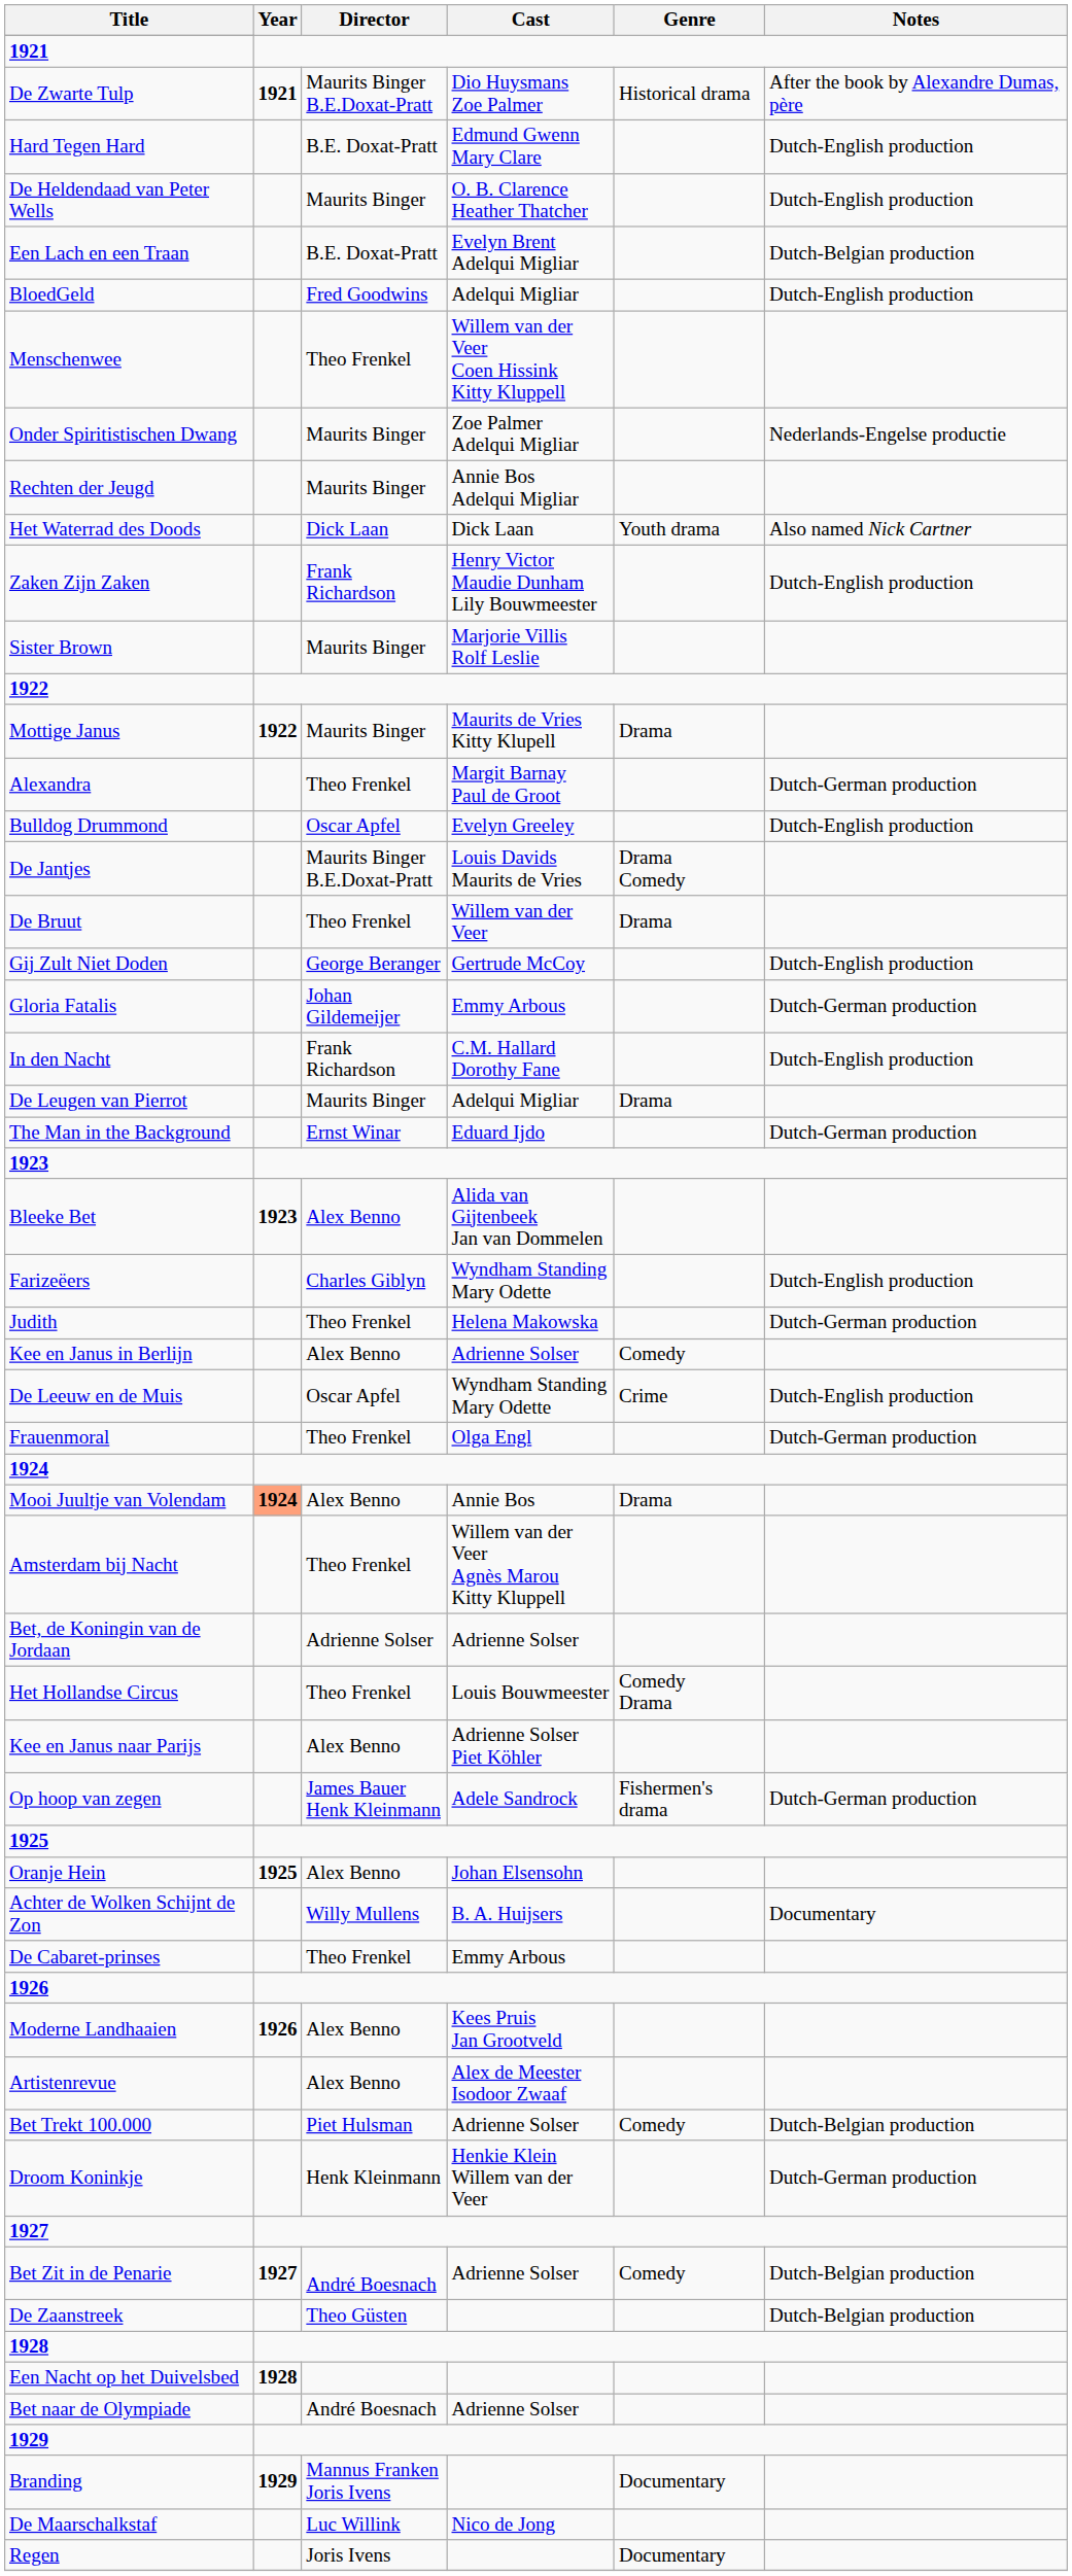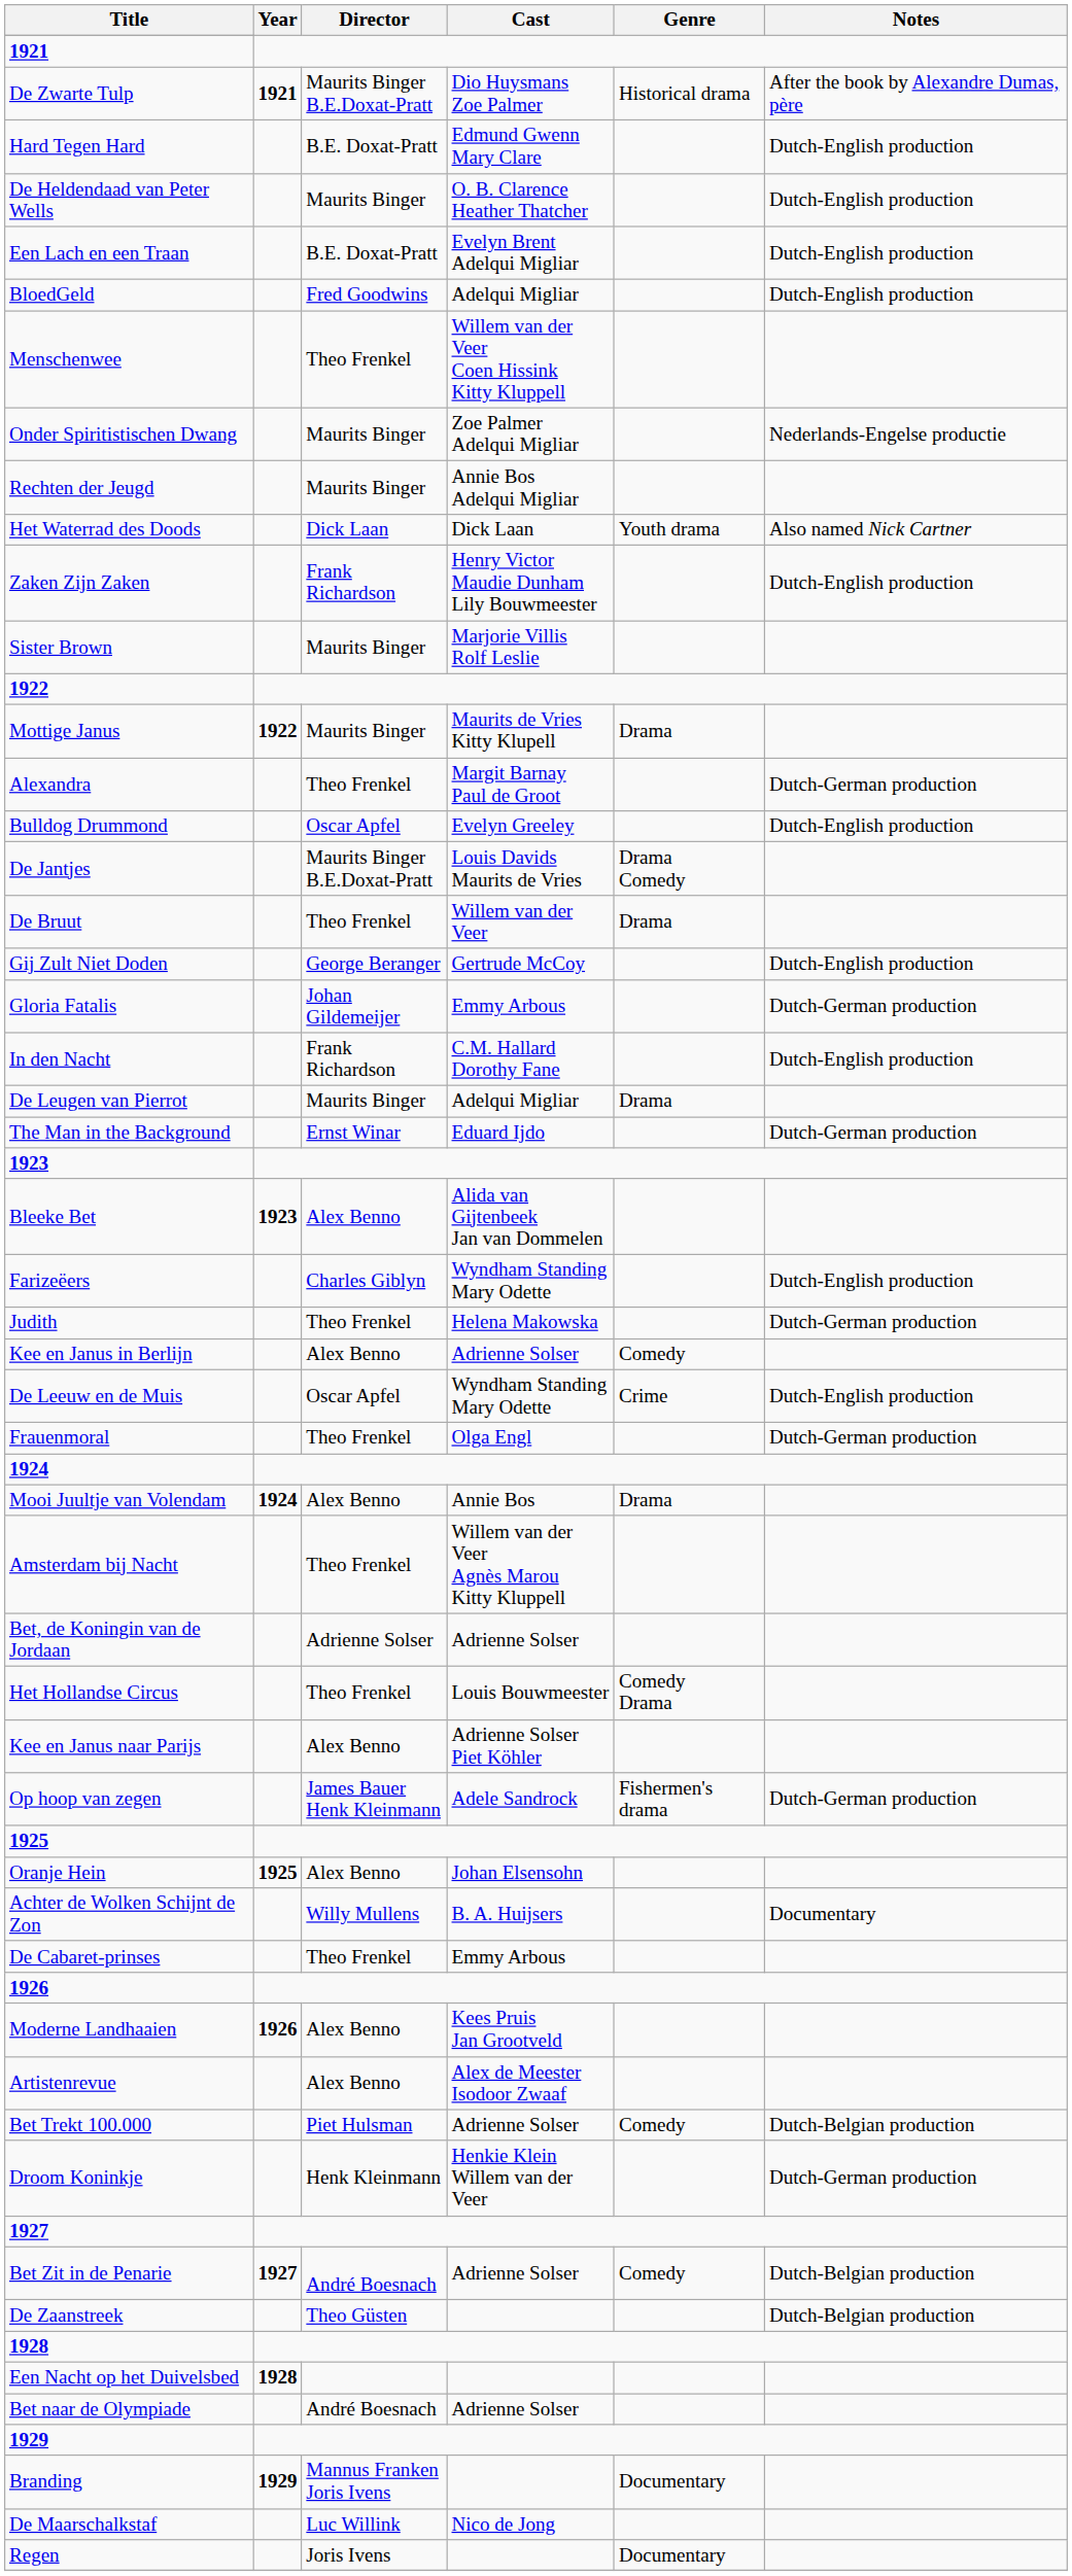 <table class="wikitable">
 <tr>
 <th>Title</th>
 <th>Year</th>
 <th>Director</th>
 <th>Cast</th>
 <th>Genre</th>
 <th>Notes</th>
 </tr>
 <tr>
 </tr>
 <tr>
 <td><strong><a href='#'>1921</a></strong></td>
 </tr>
 <tr>
 <td><a href='#'>De Zwarte Tulp</a></td>
 <td><strong>1921</strong></td>
 <td>Maurits Binger<br><a href='#'>B.E.Doxat-Pratt</a></td>
 <td><a href='#'>Dio Huysmans</a><br><a href='#'>Zoe Palmer</a></td>
 <td>Historical drama</td>
 <td>After the book by <a href='#'>Alexandre Dumas, père</a></td>
 </tr>
 <tr>
 <td><a href='#'>Hard Tegen Hard</a></td>
 <td></td>
 <td>B.E. Doxat-Pratt</td>
 <td><a href='#'>Edmund Gwenn</a><br><a href='#'>Mary Clare</a></td>
 <td></td>
 <td>Dutch-English production</td>
 </tr>
 <tr>
 <td><a href='#'>De Heldendaad van Peter Wells</a></td>
 <td></td>
 <td>Maurits Binger</td>
 <td><a href='#'>O. B. Clarence</a><br><a href='#'>Heather Thatcher</a></td>
 <td></td>
 <td>Dutch-English production</td>
 </tr>
 <tr>
 <td><a href='#'>Een Lach en een Traan</a></td>
 <td></td>
 <td>B.E. Doxat-Pratt</td>
 <td><a href='#'>Evelyn Brent</a><br>Adelqui Migliar</td>
 <td></td>
-<td>Dutch-Belgian production</td>
+<td>Dutch-English production</td>
 </tr>
 <tr>
 <td><a href='#'>BloedGeld</a></td>
 <td></td>
 <td><a href='#'>Fred Goodwins</a></td>
 <td>Adelqui Migliar</td>
 <td></td>
 <td>Dutch-English production</td>
 </tr>
 <tr>
 <td><a href='#'>Menschenwee</a></td>
 <td></td>
 <td>Theo Frenkel</td>
 <td><a href='#'>Willem van der Veer</a><br><a href='#'>Coen Hissink</a><br><a href='#'>Kitty Kluppell</a></td>
 <td></td>
 <td></td>
 </tr>
 <tr>
 <td><a href='#'>Onder Spiritistischen Dwang</a></td>
 <td></td>
 <td>Maurits Binger</td>
 <td>Zoe Palmer<br>Adelqui Migliar</td>
 <td></td>
 <td>Nederlands-Engelse productie</td>
 </tr>
 <tr>
 <td><a href='#'>Rechten der Jeugd</a></td>
 <td></td>
 <td>Maurits Binger</td>
 <td>Annie Bos<br>Adelqui Migliar</td>
 <td></td>
 <td></td>
 </tr>
 <tr>
 <td><a href='#'>Het Waterrad des Doods</a></td>
 <td></td>
 <td><a href='#'>Dick Laan</a></td>
 <td>Dick Laan</td>
 <td>Youth drama</td>
 <td>Also named <em>Nick Cartner</em></td>
 </tr>
 <tr>
 <td><a href='#'>Zaken Zijn Zaken</a></td>
 <td></td>
 <td><a href='#'>Frank Richardson</a></td>
 <td><a href='#'>Henry Victor</a><br><a href='#'>Maudie Dunham</a><br>Lily Bouwmeester</td>
 <td></td>
 <td>Dutch-English production</td>
 </tr>
 <tr>
 <td><a href='#'>Sister Brown</a></td>
 <td></td>
 <td>Maurits Binger</td>
 <td><a href='#'>Marjorie Villis</a><br><a href='#'>Rolf Leslie</a></td>
 <td></td>
 <td></td>
 </tr>
 <tr>
 <td><strong><a href='#'>1922</a></strong></td>
 </tr>
 <tr>
 <td><a href='#'>Mottige Janus</a></td>
 <td><strong>1922</strong></td>
 <td>Maurits Binger</td>
 <td><a href='#'>Maurits de Vries</a><br>Kitty Klupell</td>
 <td>Drama</td>
 <td></td>
 </tr>
 <tr>
 <td><a href='#'>Alexandra</a></td>
 <td></td>
 <td>Theo Frenkel</td>
 <td><a href='#'>Margit Barnay</a><br><a href='#'>Paul de Groot</a></td>
 <td></td>
 <td>Dutch-German production</td>
 </tr>
 <tr>
 <td><a href='#'>Bulldog Drummond</a></td>
 <td></td>
 <td><a href='#'>Oscar Apfel</a></td>
 <td><a href='#'>Evelyn Greeley</a></td>
 <td></td>
 <td>Dutch-English production</td>
 </tr>
 <tr>
 <td><a href='#'>De Jantjes</a></td>
 <td></td>
 <td>Maurits Binger<br>B.E.Doxat-Pratt</td>
 <td><a href='#'>Louis Davids</a><br>Maurits de Vries</td>
 <td>Drama<br>Comedy</td>
 <td></td>
 </tr>
 <tr>
 <td><a href='#'>De Bruut</a></td>
 <td></td>
 <td>Theo Frenkel</td>
 <td><a href='#'>Willem van der Veer</a></td>
 <td>Drama</td>
 <td></td>
 </tr>
 <tr>
 <td><a href='#'>Gij Zult Niet Doden</a></td>
 <td></td>
 <td><a href='#'>George Beranger</a></td>
 <td><a href='#'>Gertrude McCoy</a></td>
 <td></td>
 <td>Dutch-English production</td>
 </tr>
 <tr>
 <td><a href='#'>Gloria Fatalis</a></td>
 <td></td>
 <td><a href='#'>Johan Gildemeijer</a></td>
 <td><a href='#'>Emmy Arbous</a></td>
 <td></td>
 <td>Dutch-German production</td>
 </tr>
 <tr>
 <td><a href='#'>In den Nacht</a></td>
 <td></td>
 <td>Frank Richardson</td>
 <td><a href='#'>C.M. Hallard</a><br><a href='#'>Dorothy Fane</a></td>
 <td></td>
 <td>Dutch-English production</td>
 </tr>
 <tr>
 <td><a href='#'>De Leugen van Pierrot</a></td>
 <td></td>
 <td>Maurits Binger</td>
 <td>Adelqui Migliar</td>
 <td>Drama</td>
 <td></td>
 </tr>
 <tr>
 <td><a href='#'>The Man in the Background</a></td>
 <td></td>
 <td><a href='#'>Ernst Winar</a></td>
 <td><a href='#'>Eduard Ijdo</a></td>
 <td></td>
 <td>Dutch-German production</td>
 </tr>
 <tr>
 <td><strong><a href='#'>1923</a></strong></td>
 </tr>
 <tr>
 <td><a href='#'>Bleeke Bet</a></td>
 <td><strong>1923</strong></td>
 <td><a href='#'>Alex Benno</a></td>
 <td><a href='#'>Alida van Gijtenbeek</a><br>Jan van Dommelen</td>
 <td></td>
 <td></td>
 </tr>
 <tr>
 <td><a href='#'>Farizeëers</a></td>
 <td></td>
 <td><a href='#'>Charles Giblyn</a></td>
 <td><a href='#'>Wyndham Standing</a><br>Mary Odette</td>
 <td></td>
 <td>Dutch-English production</td>
 </tr>
 <tr>
 <td><a href='#'>Judith</a></td>
 <td></td>
 <td>Theo Frenkel</td>
 <td><a href='#'>Helena Makowska</a></td>
 <td></td>
 <td>Dutch-German production</td>
 </tr>
 <tr>
 <td><a href='#'>Kee en Janus in Berlijn</a></td>
 <td></td>
 <td>Alex Benno</td>
 <td><a href='#'>Adrienne Solser</a></td>
 <td>Comedy</td>
 <td></td>
 </tr>
 <tr>
 <td><a href='#'>De Leeuw en de Muis</a></td>
 <td></td>
 <td>Oscar Apfel</td>
 <td>Wyndham Standing<br>Mary Odette</td>
 <td>Crime</td>
 <td>Dutch-English production</td>
 </tr>
 <tr>
 <td><a href='#'>Frauenmoral</a></td>
 <td></td>
 <td>Theo Frenkel</td>
 <td><a href='#'>Olga Engl</a></td>
 <td></td>
 <td>Dutch-German production</td>
 </tr>
 <tr>
 <td><strong><a href='#'>1924</a></strong></td>
 </tr>
 <tr>
 <td><a href='#'>Mooi Juultje van Volendam</a></td>
-<td style="background: lightsalmon;"><strong>1924</strong></td>
+<td><strong>1924</strong></td>
 <td>Alex Benno</td>
 <td>Annie Bos</td>
 <td>Drama</td>
 <td></td>
 </tr>
 <tr>
 <td><a href='#'>Amsterdam bij Nacht</a></td>
 <td></td>
 <td>Theo Frenkel</td>
 <td>Willem van der Veer<br><a href='#'>Agnès Marou</a><br>Kitty Kluppell</td>
 <td></td>
 <td></td>
 </tr>
 <tr>
 <td><a href='#'>Bet, de Koningin van de Jordaan</a></td>
 <td></td>
 <td>Adrienne Solser</td>
 <td>Adrienne Solser</td>
 <td></td>
 <td></td>
 </tr>
 <tr>
 <td><a href='#'>Het Hollandse Circus</a></td>
 <td></td>
 <td>Theo Frenkel</td>
 <td>Louis Bouwmeester</td>
 <td>Comedy<br>Drama</td>
 <td></td>
 </tr>
 <tr>
 <td><a href='#'>Kee en Janus naar Parijs</a></td>
 <td></td>
 <td>Alex Benno</td>
 <td>Adrienne Solser<br><a href='#'>Piet Köhler</a></td>
 <td></td>
 <td></td>
 </tr>
 <tr>
 <td><a href='#'>Op hoop van zegen</a></td>
 <td></td>
 <td><a href='#'>James Bauer</a><br><a href='#'>Henk Kleinmann</a></td>
 <td><a href='#'>Adele Sandrock</a></td>
 <td>Fishermen's drama</td>
 <td>Dutch-German production</td>
 </tr>
 <tr>
 <td><strong><a href='#'>1925</a></strong></td>
 </tr>
 <tr>
 <td><a href='#'>Oranje Hein</a></td>
 <td><strong>1925</strong></td>
 <td>Alex Benno</td>
 <td><a href='#'>Johan Elsensohn</a></td>
 <td></td>
 <td></td>
 </tr>
 <tr>
 <td><a href='#'>Achter de Wolken Schijnt de Zon</a></td>
 <td></td>
 <td><a href='#'>Willy Mullens</a></td>
 <td><a href='#'>B. A. Huijsers</a></td>
 <td></td>
 <td>Documentary</td>
 </tr>
 <tr>
 <td><a href='#'>De Cabaret-prinses</a></td>
 <td></td>
 <td>Theo Frenkel</td>
 <td>Emmy Arbous</td>
 <td></td>
 <td></td>
 </tr>
 <tr>
 <td><strong><a href='#'>1926</a></strong></td>
 </tr>
 <tr>
 <td><a href='#'>Moderne Landhaaien</a></td>
 <td><strong>1926</strong></td>
 <td>Alex Benno</td>
 <td><a href='#'>Kees Pruis</a><br><a href='#'>Jan Grootveld</a></td>
 <td></td>
 <td></td>
 </tr>
 <tr>
 <td><a href='#'>Artistenrevue</a></td>
 <td></td>
 <td>Alex Benno</td>
 <td><a href='#'>Alex de Meester</a><br><a href='#'>Isodoor Zwaaf</a></td>
 <td></td>
 <td></td>
 </tr>
 <tr>
 <td><a href='#'>Bet Trekt 100.000</a></td>
 <td></td>
 <td><a href='#'>Piet Hulsman</a></td>
 <td>Adrienne Solser</td>
 <td>Comedy</td>
 <td>Dutch-Belgian production</td>
 </tr>
 <tr>
 <td><a href='#'>Droom Koninkje</a></td>
 <td></td>
 <td>Henk Kleinmann</td>
 <td><a href='#'>Henkie Klein</a><br>Willem van der Veer</td>
 <td></td>
 <td>Dutch-German production</td>
 </tr>
 <tr>
 <td><strong><a href='#'>1927</a></strong></td>
 </tr>
 <tr>
 <td><a href='#'>Bet Zit in de Penarie</a></td>
 <td><strong>1927</strong></td>
 <td><br><a href='#'>André Boesnach</a></td>
 <td>Adrienne Solser</td>
 <td>Comedy</td>
 <td>Dutch-Belgian production</td>
 </tr>
 <tr>
 <td><a href='#'>De Zaanstreek</a></td>
 <td></td>
 <td><a href='#'>Theo Güsten</a></td>
 <td></td>
 <td></td>
 <td>Dutch-Belgian production</td>
 </tr>
 <tr>
 <td><strong><a href='#'>1928</a></strong></td>
 </tr>
 <tr>
 <td><a href='#'>Een Nacht op het Duivelsbed</a></td>
 <td><strong>1928</strong></td>
 <td></td>
 <td></td>
 <td></td>
 <td></td>
 </tr>
 <tr>
 <td><a href='#'>Bet naar de Olympiade</a></td>
 <td></td>
 <td>André Boesnach</td>
 <td>Adrienne Solser</td>
 <td></td>
 <td></td>
 </tr>
 <tr>
 <td><strong><a href='#'>1929</a></strong></td>
 </tr>
 <tr>
 <td><a href='#'>Branding</a></td>
 <td><strong>1929</strong></td>
 <td><a href='#'>Mannus Franken</a><br><a href='#'>Joris Ivens</a></td>
 <td></td>
 <td>Documentary</td>
 <td></td>
 </tr>
 <tr>
 <td><a href='#'>De Maarschalkstaf</a></td>
 <td></td>
 <td><a href='#'>Luc Willink</a></td>
 <td><a href='#'>Nico de Jong</a></td>
 <td></td>
 <td></td>
 </tr>
 <tr>
 <td><a href='#'>Regen</a></td>
 <td></td>
 <td>Joris Ivens</td>
 <td></td>
 <td>Documentary</td>
 <td></td>
 </tr>
 <tr>
 </tr>
 </table>
